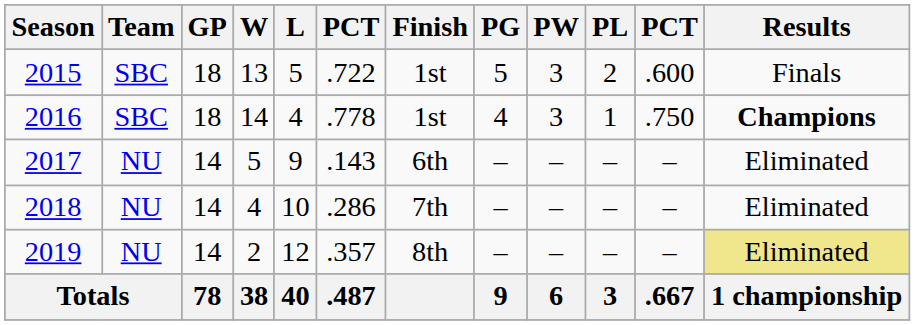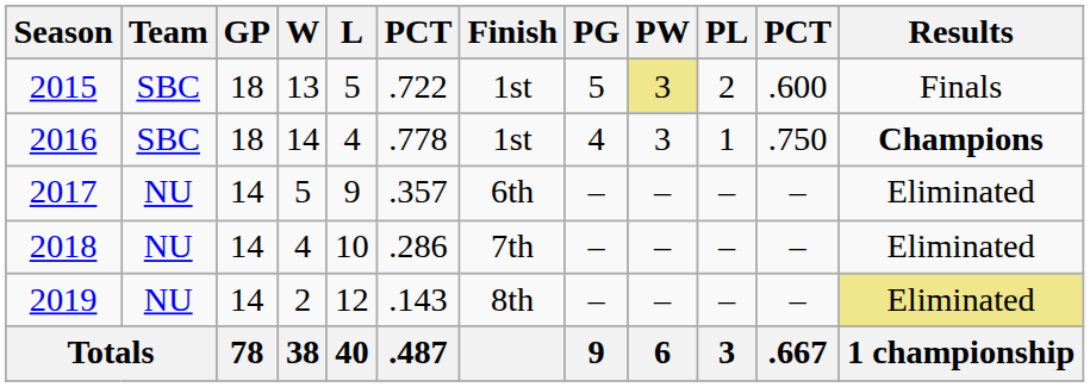 <table class=wikitable style="text-align:center">
 <tr>
 <th>Season</th>
 <th>Team</th>
 <th>GP</th>
 <th>W</th>
 <th>L</th>
 <th>PCT</th>
 <th>Finish</th>
 <th>PG</th>
 <th>PW</th>
 <th>PL</th>
 <th>PCT</th>
 <th>Results</th>
 </tr>
 <tr>
 <td><a href='#'>2015</a></td>
 <td><a href='#'>SBC</a></td>
 <td>18</td>
 <td>13</td>
 <td>5</td>
 <td>.722</td>
 <td>1st</td>
 <td>5</td>
-<td>3</td>
+<td style="background: khaki;">3</td>
 <td>2</td>
 <td>.600</td>
 <td>Finals</td>
 </tr>
 <tr>
 <td><a href='#'>2016</a></td>
 <td><a href='#'>SBC</a></td>
 <td>18</td>
 <td>14</td>
 <td>4</td>
 <td>.778</td>
 <td>1st</td>
 <td>4</td>
 <td>3</td>
 <td>1</td>
 <td>.750</td>
 <td><strong>Champions</strong></td>
 </tr>
 <tr>
 <td><a href='#'>2017</a></td>
 <td><a href='#'>NU</a></td>
 <td>14</td>
 <td>5</td>
 <td>9</td>
-<td>.143</td>
+<td>.357</td>
 <td>6th</td>
 <td>–</td>
 <td>–</td>
 <td>–</td>
 <td>–</td>
 <td>Eliminated</td>
 </tr>
 <tr>
 <td><a href='#'>2018</a></td>
 <td><a href='#'>NU</a></td>
 <td>14</td>
 <td>4</td>
 <td>10</td>
 <td>.286</td>
 <td>7th</td>
 <td>–</td>
 <td>–</td>
 <td>–</td>
 <td>–</td>
 <td>Eliminated</td>
 </tr>
 <tr>
 <td><a href='#'>2019</a></td>
 <td><a href='#'>NU</a></td>
 <td>14</td>
 <td>2</td>
 <td>12</td>
-<td>.357</td>
+<td>.143</td>
 <td>8th</td>
 <td>–</td>
 <td>–</td>
 <td>–</td>
 <td>–</td>
 <td style="background: khaki;">Eliminated</td>
 </tr>
 <tr>
 <th colspan="2">Totals</th>
 <th>78</th>
 <th>38</th>
 <th>40</th>
 <th>.487</th>
 <th></th>
 <th>9</th>
 <th>6</th>
 <th>3</th>
 <th>.667</th>
 <th>1 championship</th>
 </tr>
 </table>
